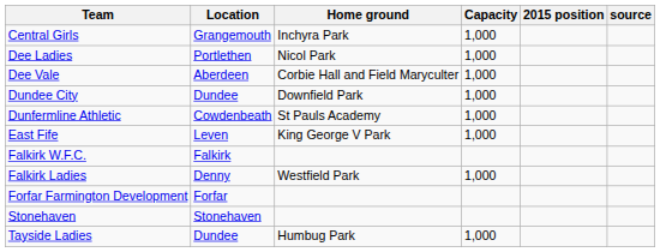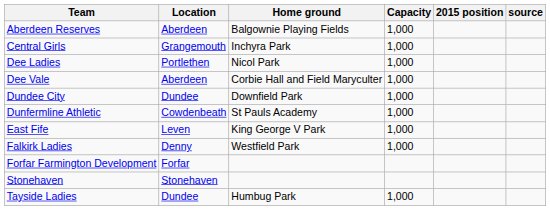 <table class="wikitable sortable">
 <tr>
 <th>Team</th>
 <th>Location</th>
 <th>Home ground</th>
 <th>Capacity</th>
 <th data-sort-type="number">2015 position</th>
 <th>source</th>
+</tr>
+<tr>
+<td><a href='#'>Aberdeen Reserves</a></td>
+<td><a href='#'>Aberdeen</a></td>
+<td>Balgownie Playing Fields</td>
+<td>1,000</td>
+<td></td>
+<td></td>
 </tr>
 <tr>
 <td><a href='#'>Central Girls</a></td>
 <td><a href='#'>Grangemouth</a></td>
 <td>Inchyra Park</td>
 <td>1,000</td>
 <td></td>
 <td></td>
 </tr>
 <tr>
 <td><a href='#'>Dee Ladies</a></td>
 <td><a href='#'>Portlethen</a></td>
 <td>Nicol Park</td>
 <td>1,000</td>
 <td></td>
 <td></td>
 </tr>
 <tr>
 <td><a href='#'>Dee Vale</a></td>
 <td><a href='#'>Aberdeen</a></td>
 <td>Corbie Hall and Field Maryculter</td>
 <td>1,000</td>
 <td></td>
 <td></td>
 </tr>
 <tr>
 <td><a href='#'>Dundee City</a></td>
 <td><a href='#'>Dundee</a></td>
 <td>Downfield Park</td>
 <td>1,000</td>
 <td></td>
 <td></td>
 </tr>
 <tr>
 <td><a href='#'>Dunfermline Athletic</a></td>
 <td><a href='#'>Cowdenbeath</a></td>
 <td>St Pauls Academy</td>
 <td>1,000</td>
 <td></td>
 <td></td>
 </tr>
 <tr>
 <td><a href='#'>East Fife</a></td>
 <td><a href='#'>Leven</a></td>
 <td>King George V Park</td>
 <td>1,000</td>
 <td></td>
 <td></td>
 </tr>
 <tr>
-<td><a href='#'>Falkirk W.F.C.</a></td>
-<td><a href='#'>Falkirk</a></td>
-<td></td>
-<td></td>
-<td></td>
-<td></td>
-</tr>
-<tr>
 <td><a href='#'>Falkirk Ladies</a></td>
 <td><a href='#'>Denny</a></td>
 <td>Westfield Park</td>
 <td>1,000</td>
 <td></td>
 <td></td>
 </tr>
 <tr>
 <td><a href='#'>Forfar Farmington Development</a></td>
 <td><a href='#'>Forfar</a></td>
 <td></td>
 <td></td>
 <td></td>
 <td></td>
 </tr>
 <tr>
 <td><a href='#'>Stonehaven</a></td>
 <td><a href='#'>Stonehaven</a></td>
 <td></td>
 <td></td>
 <td></td>
 <td></td>
 </tr>
 <tr>
 <td><a href='#'>Tayside Ladies</a></td>
 <td><a href='#'>Dundee</a></td>
 <td>Humbug Park</td>
 <td>1,000</td>
 <td></td>
 <td></td>
 </tr>
 </table>
